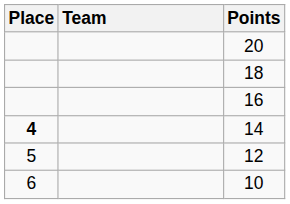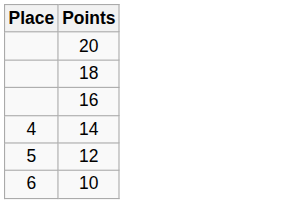 <table class="wikitable" style="text-align:center; padding-bottom:0;">
 <tr>
 <th>Place</th>
-<th style="width:9em; text-align:left;">Team</th>
 <th>Points</th>
 </tr>
 <tr>
 <td></td>
-<td align=left></td>
 <td>20</td>
 </tr>
 <tr>
 <td></td>
-<td align=left></td>
 <td>18</td>
 </tr>
 <tr>
 <td></td>
-<td align=left></td>
 <td>16</td>
 </tr>
 <tr>
-<td><strong>4</strong></td>
-<td align=left></td>
+<td>4</td>
 <td>14</td>
 </tr>
 <tr>
 <td>5</td>
-<td align=left></td>
 <td>12</td>
 </tr>
 <tr>
 <td>6</td>
-<td align=left></td>
 <td>10</td>
 </tr>
 </table>
